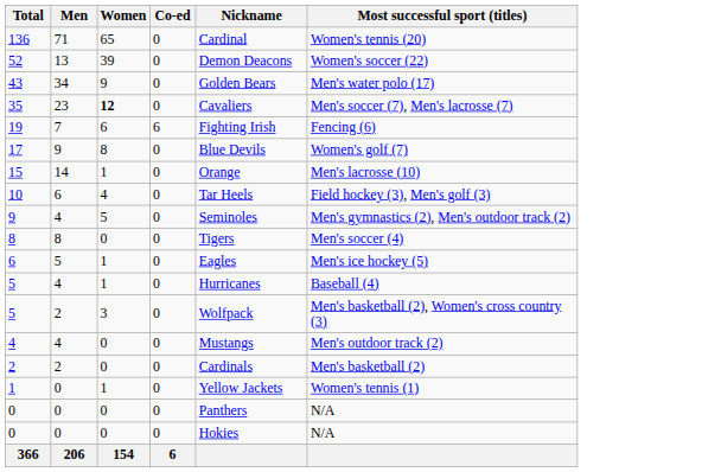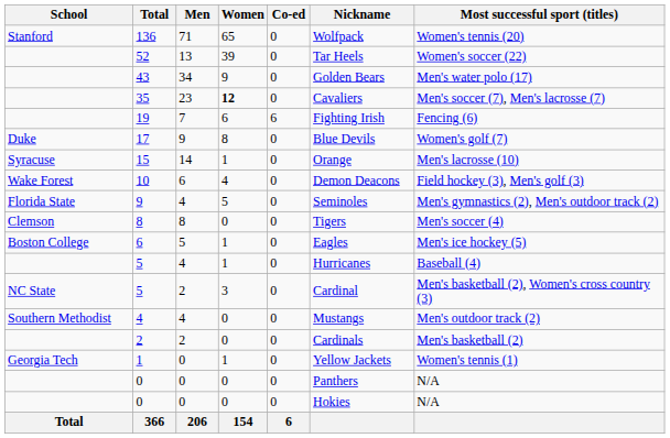 <table class="wikitable sortable">
 <tr>
+<th width=150>School</th>
 <th width=45>Total</th>
 <th width=45>Men</th>
 <th width=45>Women</th>
 <th width=45>Co-ed</th>
 <th width=120>Nickname</th>
 <th width=300>Most successful sport (titles)</th>
 </tr>
 <tr>
+<td><a href='#'>Stanford</a></td>
 <td><a href='#'>136</a></td>
 <td>71</td>
 <td>65</td>
 <td>0</td>
-<td><a href='#'>Cardinal</a></td>
+<td><a href='#'>Wolfpack</a></td>
 <td><a href='#'>Women's tennis (20)</a></td>
 </tr>
 <tr>
+<td></td>
 <td><a href='#'>52</a></td>
 <td>13</td>
 <td>39</td>
 <td>0</td>
-<td><a href='#'>Demon Deacons</a></td>
+<td><a href='#'>Tar Heels</a></td>
 <td><a href='#'>Women's soccer (22)</a></td>
 </tr>
 <tr>
+<td></td>
 <td><a href='#'>43</a></td>
 <td>34</td>
 <td>9</td>
 <td>0</td>
 <td><a href='#'>Golden Bears</a></td>
 <td><a href='#'>Men's water polo (17)</a></td>
 </tr>
 <tr>
+<td></td>
 <td><a href='#'>35</a></td>
 <td>23</td>
 <td><strong>12</strong></td>
 <td>0</td>
 <td><a href='#'>Cavaliers</a></td>
 <td><a href='#'>Men's soccer (7)</a>, <a href='#'>Men's lacrosse (7)</a></td>
 </tr>
 <tr>
+<td></td>
 <td><a href='#'>19</a></td>
 <td>7</td>
 <td>6</td>
 <td>6</td>
 <td><a href='#'>Fighting Irish</a></td>
 <td><a href='#'>Fencing (6)</a></td>
 </tr>
 <tr>
+<td><a href='#'>Duke</a></td>
 <td><a href='#'>17</a></td>
 <td>9</td>
 <td>8</td>
 <td>0</td>
 <td><a href='#'>Blue Devils</a></td>
 <td><a href='#'>Women's golf (7)</a></td>
 </tr>
 <tr>
+<td><a href='#'>Syracuse</a></td>
 <td><a href='#'>15</a></td>
 <td>14</td>
 <td>1</td>
 <td>0</td>
 <td><a href='#'>Orange</a></td>
 <td><a href='#'>Men's lacrosse (10)</a></td>
 </tr>
 <tr>
+<td><a href='#'>Wake Forest</a></td>
 <td><a href='#'>10</a></td>
 <td>6</td>
 <td>4</td>
 <td>0</td>
-<td><a href='#'>Tar Heels</a></td>
+<td><a href='#'>Demon Deacons</a></td>
 <td><a href='#'>Field hockey (3)</a>, <a href='#'>Men's golf (3)</a></td>
 </tr>
 <tr>
+<td><a href='#'>Florida State</a></td>
 <td><a href='#'>9</a></td>
 <td>4</td>
 <td>5</td>
 <td>0</td>
 <td><a href='#'>Seminoles</a></td>
 <td><a href='#'>Men's gymnastics (2)</a>, <a href='#'>Men's outdoor track (2)</a></td>
 </tr>
 <tr>
+<td><a href='#'>Clemson</a></td>
 <td><a href='#'>8</a></td>
 <td>8</td>
 <td>0</td>
 <td>0</td>
 <td><a href='#'>Tigers</a></td>
 <td><a href='#'>Men's soccer (4)</a></td>
 </tr>
 <tr>
+<td><a href='#'>Boston College</a></td>
 <td><a href='#'>6</a></td>
 <td>5</td>
 <td>1</td>
 <td>0</td>
 <td><a href='#'>Eagles</a></td>
 <td><a href='#'>Men's ice hockey (5)</a></td>
 </tr>
 <tr>
+<td></td>
 <td><a href='#'>5</a></td>
 <td>4</td>
 <td>1</td>
 <td>0</td>
 <td><a href='#'>Hurricanes</a></td>
 <td><a href='#'>Baseball (4)</a></td>
 </tr>
 <tr>
+<td><a href='#'>NC State</a></td>
 <td><a href='#'>5</a></td>
 <td>2</td>
 <td>3</td>
 <td>0</td>
-<td><a href='#'>Wolfpack</a></td>
+<td><a href='#'>Cardinal</a></td>
 <td><a href='#'>Men's basketball (2)</a>, <a href='#'>Women's cross country (3)</a></td>
 </tr>
 <tr>
+<td><a href='#'>Southern Methodist</a></td>
 <td><a href='#'>4</a></td>
 <td>4</td>
 <td>0</td>
 <td>0</td>
 <td><a href='#'>Mustangs</a></td>
 <td><a href='#'>Men's outdoor track (2)</a></td>
 </tr>
 <tr>
+<td></td>
 <td><a href='#'>2</a></td>
 <td>2</td>
 <td>0</td>
 <td>0</td>
 <td><a href='#'>Cardinals</a></td>
 <td><a href='#'>Men's basketball (2)</a></td>
 </tr>
 <tr>
+<td><a href='#'>Georgia Tech</a></td>
 <td><a href='#'>1</a></td>
 <td>0</td>
 <td>1</td>
 <td>0</td>
 <td><a href='#'>Yellow Jackets</a></td>
 <td><a href='#'>Women's tennis (1)</a></td>
 </tr>
 <tr>
+<td></td>
 <td>0</td>
 <td>0</td>
 <td>0</td>
 <td>0</td>
 <td><a href='#'>Panthers</a></td>
 <td>N/A</td>
 </tr>
 <tr>
+<td></td>
 <td>0</td>
 <td>0</td>
 <td>0</td>
 <td>0</td>
 <td><a href='#'>Hokies</a></td>
 <td>N/A</td>
 </tr>
 <tr>
+<th>Total</th>
 <th>366</th>
 <th>206</th>
 <th>154</th>
 <th>6</th>
 <th></th>
 <th></th>
 </tr>
 </table>
